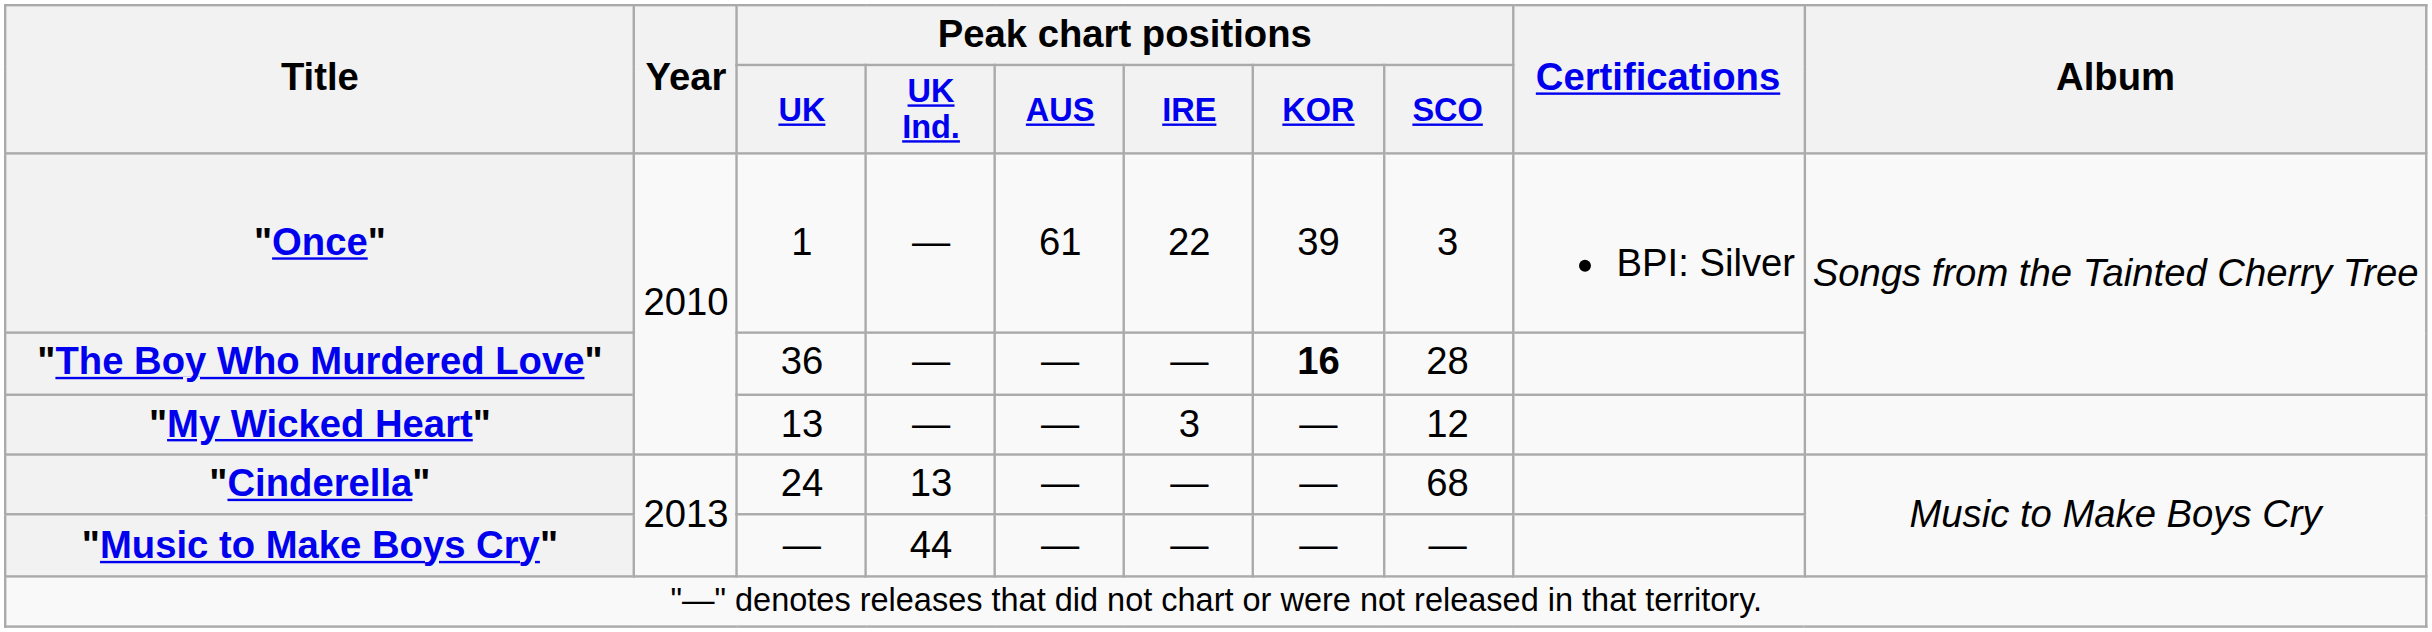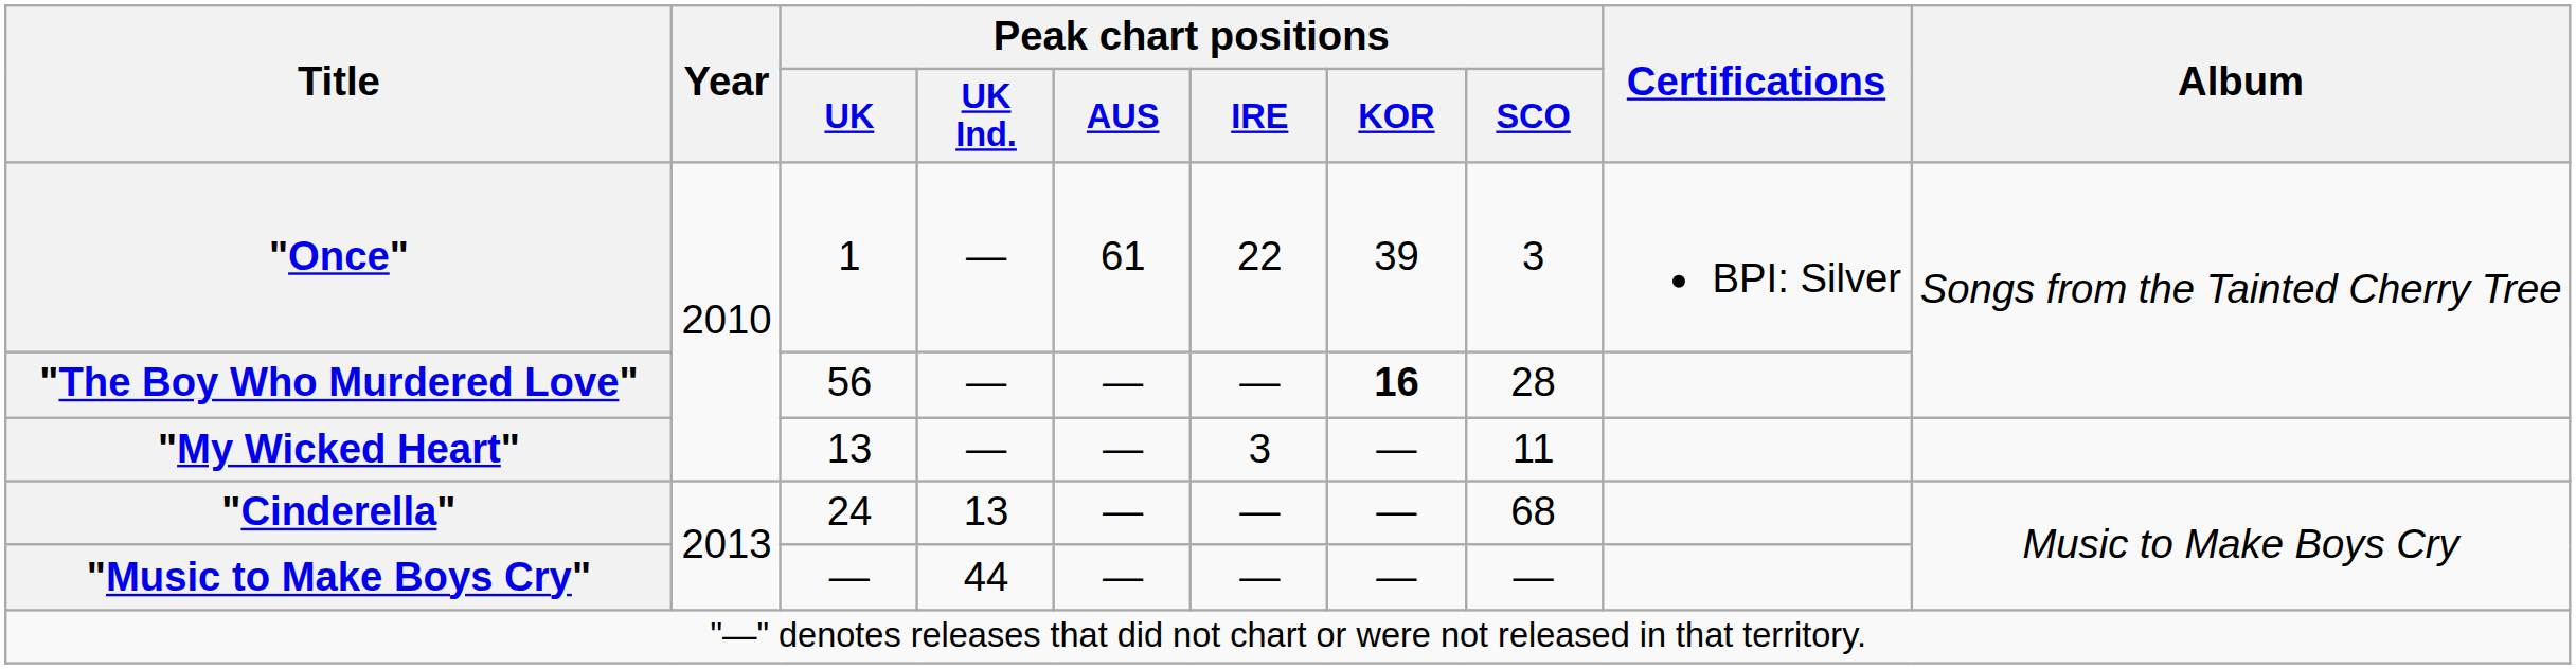 <table class="wikitable plainrowheaders" style="text-align:center;" border="1">
 <tr>
 <th scope="col" rowspan="2" style="width:16em;">Title</th>
 <th scope="col" rowspan="2">Year</th>
 <th scope="col" colspan="6">Peak chart positions</th>
 <th scope="col" rowspan="2"><a href='#'>Certifications</a></th>
 <th scope="col" rowspan="2">Album</th>
 </tr>
 <tr>
 <th scope="col" style="width:3.5em;font-size:85%;"><a href='#'>UK</a><br></th>
 <th scope="col" style="width:3.5em;font-size:85%;"><a href='#'>UK<br>Ind.</a><br></th>
 <th scope="col" style="width:3.5em;font-size:85%;"><a href='#'>AUS</a><br></th>
 <th scope="col" style="width:3.5em;font-size:85%;"><a href='#'>IRE</a><br></th>
 <th scope="col" style="width:3.5em;font-size:85%;"><a href='#'>KOR</a><br> </th>
 <th scope="col" style="width:3.5em;font-size:85%;"><a href='#'>SCO</a><br></th>
 </tr>
 <tr>
 <th scope="row">"<a href='#'>Once</a>"</th>
 <td rowspan="3">2010</td>
 <td>1</td>
 <td>—</td>
 <td>61</td>
 <td>22</td>
 <td>39</td>
 <td>3</td>
 <td><br><ul><li>BPI: Silver</li></ul></td>
 <td rowspan=2><em>Songs from the Tainted Cherry Tree</em></td>
 </tr>
 <tr>
 <th scope="row">"<a href='#'>The Boy Who Murdered Love</a>"</th>
-<td>36</td>
+<td>56</td>
 <td>—</td>
 <td>—</td>
 <td>—</td>
 <td><strong>16</strong></td>
 <td>28</td>
 <td></td>
 </tr>
 <tr>
 <th scope="row">"<a href='#'>My Wicked Heart</a>"</th>
 <td>13</td>
 <td>—</td>
 <td>—</td>
 <td>3</td>
 <td>—</td>
-<td>12</td>
+<td>11</td>
 <td></td>
 <td></td>
 </tr>
 <tr>
 <th scope="row">"<a href='#'>Cinderella</a>"</th>
 <td rowspan="2">2013</td>
 <td>24</td>
 <td>13</td>
 <td>—</td>
 <td>—</td>
 <td>—</td>
 <td>68</td>
 <td></td>
 <td rowspan=2><em>Music to Make Boys Cry</em></td>
 </tr>
 <tr>
 <th scope="row">"<a href='#'>Music to Make Boys Cry</a>"</th>
 <td>—</td>
 <td>44</td>
 <td>—</td>
 <td>—</td>
 <td>—</td>
 <td>—</td>
 <td></td>
 </tr>
 <tr>
 <td colspan="20" style="font-size:85%">"—" denotes releases that did not chart or were not released in that territory.</td>
 </tr>
 </table>
